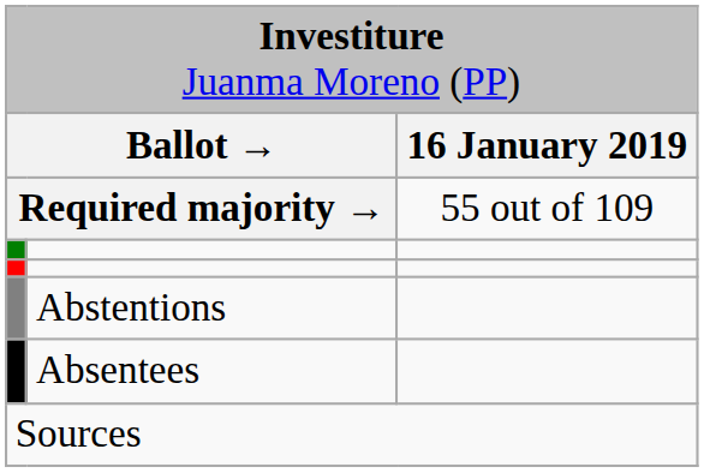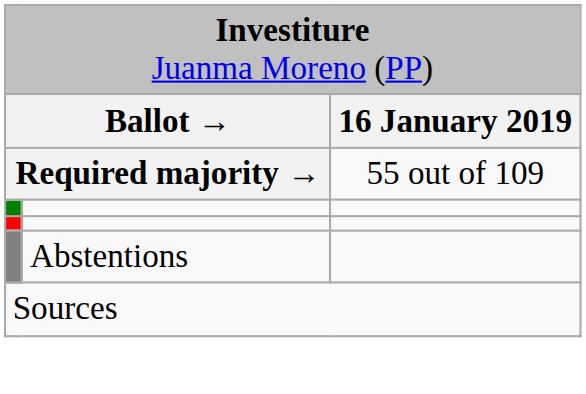 <table class="wikitable" style="text-align:center;">
 <tr>
 <td colspan="3" align="center" bgcolor="#C0C0C0"><strong>Investiture</strong><br><a href='#'>Juanma Moreno</a> (<a href='#'>PP</a>)</td>
 </tr>
 <tr>
 <th colspan="2" width="150px">Ballot →</th>
 <th>16 January 2019</th>
 </tr>
 <tr>
 <th colspan="2">Required majority →</th>
 <td>55 out of 109 </td>
 </tr>
 <tr>
 <th width="1px" style="background:green;"></th>
 <td align="left"></td>
 <td></td>
 </tr>
 <tr>
 <th style="background:red;"></th>
 <td align="left"></td>
 <td></td>
 </tr>
 <tr>
 <th style="background:gray;"></th>
 <td align="left">Abstentions</td>
 <td></td>
 </tr>
 <tr>
-<th style="background:black;"></th>
-<td align="left">Absentees</td>
-<td></td>
-</tr>
-<tr>
 <td align="left" colspan="3">Sources</td>
 </tr>
 </table>
